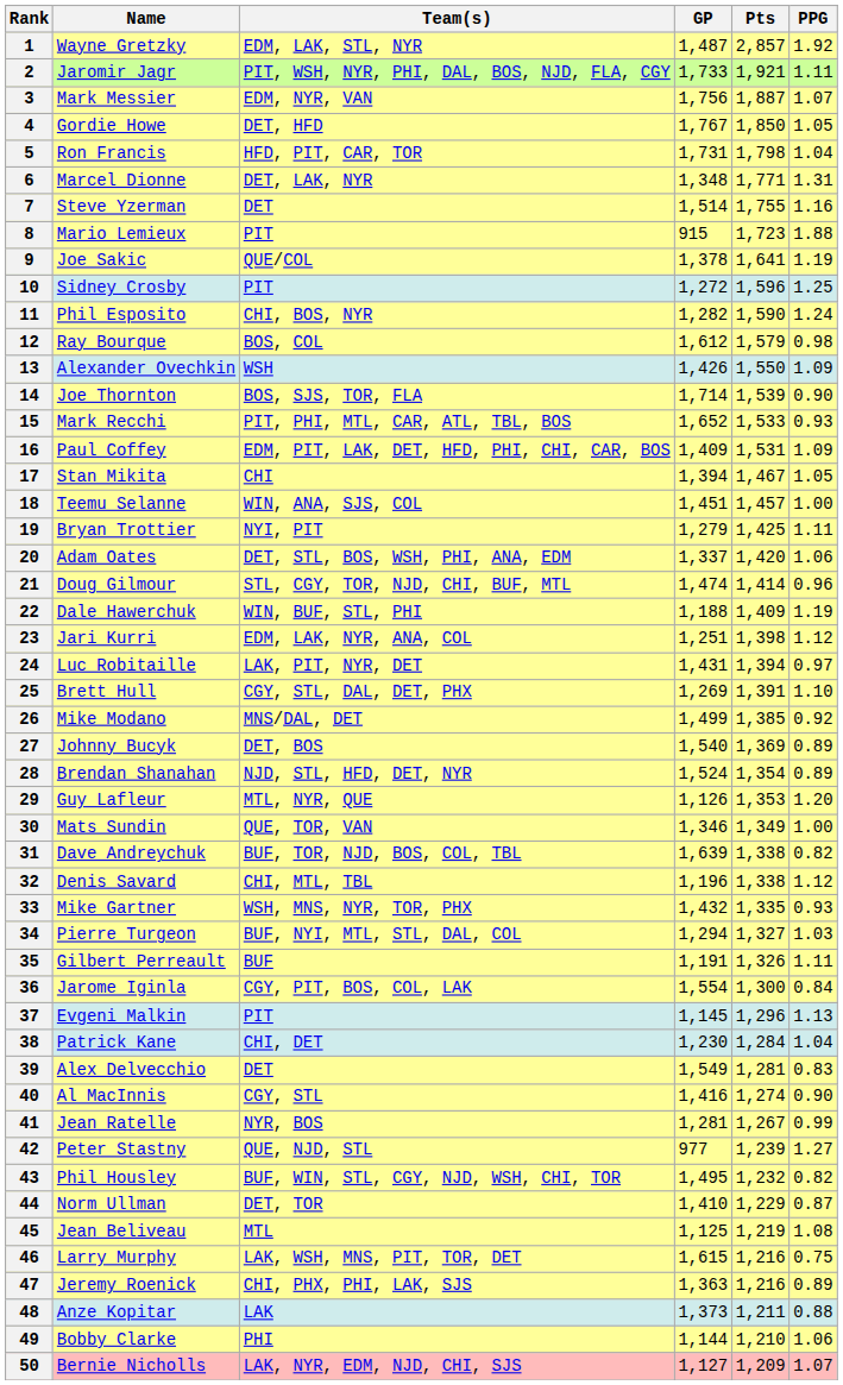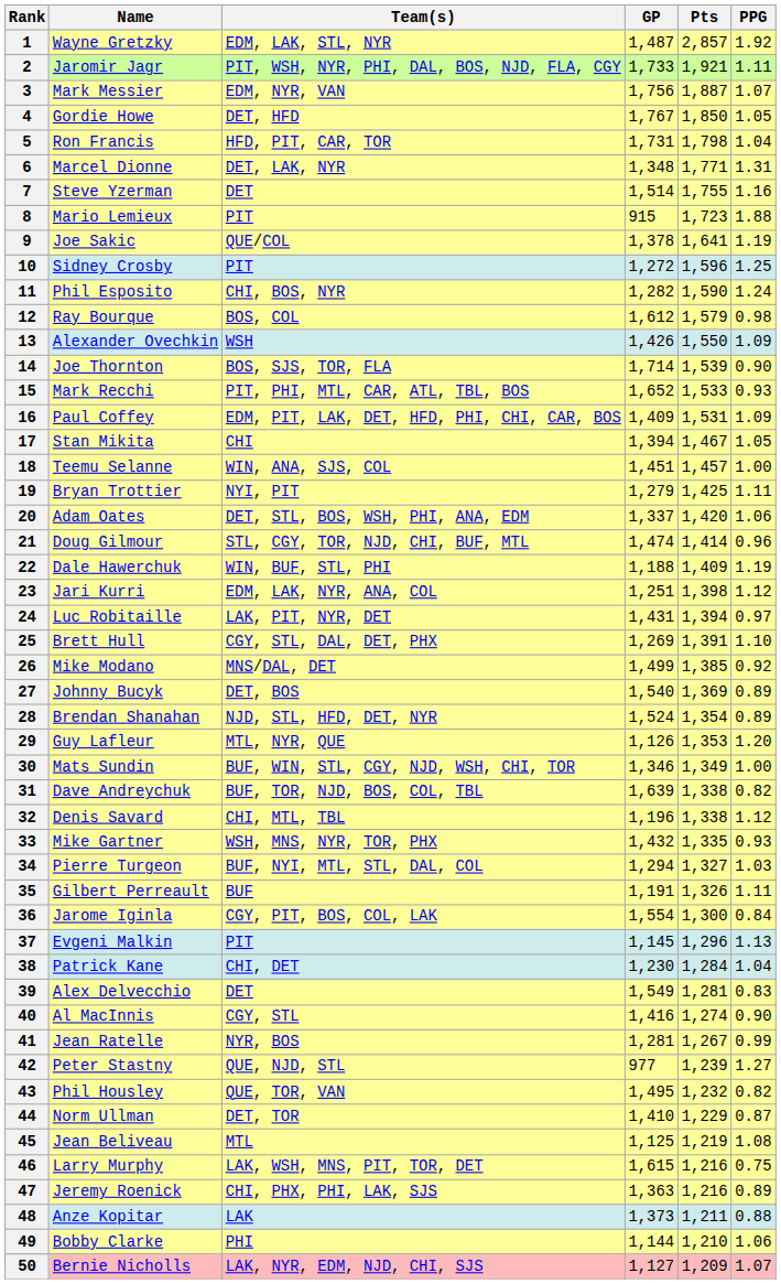 <table class="wikitable sortable" id="Table3">
 <tr style="background:#e0e0e0; text-align:center;">
 <th>Rank</th>
 <th class="unsortable">Name</th>
 <th class="unsortable">Team(s)</th>
 <th>GP</th>
 <th>Pts</th>
 <th>PPG</th>
 </tr>
 <tr style="background:#ffff99;">
 <th>1</th>
 <td><a href='#'>Wayne Gretzky</a></td>
 <td><a href='#'>EDM</a>, <a href='#'>LAK</a>, <a href='#'>STL</a>, <a href='#'>NYR</a></td>
 <td>1,487</td>
 <td>2,857</td>
 <td>1.92</td>
 </tr>
 <tr style="background:#CCFF99;">
 <th>2</th>
 <td><a href='#'>Jaromir Jagr</a></td>
 <td><a href='#'>PIT</a>, <a href='#'>WSH</a>, <a href='#'>NYR</a>, <a href='#'>PHI</a>, <a href='#'>DAL</a>, <a href='#'>BOS</a>, <a href='#'>NJD</a>, <a href='#'>FLA</a>, <a href='#'>CGY</a></td>
 <td>1,733</td>
 <td>1,921</td>
 <td>1.11</td>
 </tr>
 <tr style="background:#ffff99;">
 <th>3</th>
 <td><a href='#'>Mark Messier</a></td>
 <td><a href='#'>EDM</a>, <a href='#'>NYR</a>, <a href='#'>VAN</a></td>
 <td>1,756</td>
 <td>1,887</td>
 <td>1.07</td>
 </tr>
 <tr style="background:#ffff99;">
 <th>4</th>
 <td><a href='#'>Gordie Howe</a></td>
 <td><a href='#'>DET</a>, <a href='#'>HFD</a></td>
 <td>1,767</td>
 <td>1,850</td>
 <td>1.05</td>
 </tr>
 <tr style="background:#ffff99;">
 <th>5</th>
 <td><a href='#'>Ron Francis</a></td>
 <td><a href='#'>HFD</a>, <a href='#'>PIT</a>, <a href='#'>CAR</a>, <a href='#'>TOR</a></td>
 <td>1,731</td>
 <td>1,798</td>
 <td>1.04</td>
 </tr>
 <tr style="background:#ffff99;">
 <th>6</th>
 <td><a href='#'>Marcel Dionne</a></td>
 <td><a href='#'>DET</a>, <a href='#'>LAK</a>, <a href='#'>NYR</a></td>
 <td>1,348</td>
 <td>1,771</td>
 <td>1.31</td>
 </tr>
 <tr style="background:#ffff99;">
 <th>7</th>
 <td><a href='#'>Steve Yzerman</a></td>
 <td><a href='#'>DET</a></td>
 <td>1,514</td>
 <td>1,755</td>
 <td>1.16</td>
 </tr>
 <tr style="background:#ffff99;">
 <th>8</th>
 <td><a href='#'>Mario Lemieux</a></td>
 <td><a href='#'>PIT</a></td>
 <td>915</td>
 <td>1,723</td>
 <td>1.88</td>
 </tr>
 <tr style="background:#ffff99;">
 <th>9</th>
 <td><a href='#'>Joe Sakic</a></td>
 <td><a href='#'>QUE</a>/<a href='#'>COL</a></td>
 <td>1,378</td>
 <td>1,641</td>
 <td>1.19</td>
 </tr>
 <tr style="background:#CFECEC;">
 <th>10</th>
 <td><a href='#'>Sidney Crosby</a></td>
 <td><a href='#'>PIT</a></td>
 <td>1,272</td>
 <td>1,596</td>
 <td>1.25</td>
 </tr>
 <tr style="background:#ffff99;">
 <th>11</th>
 <td><a href='#'>Phil Esposito</a></td>
 <td><a href='#'>CHI</a>, <a href='#'>BOS</a>, <a href='#'>NYR</a></td>
 <td>1,282</td>
 <td>1,590</td>
 <td>1.24</td>
 </tr>
 <tr style="background:#ffff99;">
 <th>12</th>
 <td><a href='#'>Ray Bourque</a></td>
 <td><a href='#'>BOS</a>, <a href='#'>COL</a></td>
 <td>1,612</td>
 <td>1,579</td>
 <td>0.98</td>
 </tr>
 <tr style="background:#CFECEC;">
 <th>13</th>
 <td><a href='#'>Alexander Ovechkin</a></td>
 <td><a href='#'>WSH</a></td>
 <td>1,426</td>
 <td>1,550</td>
 <td>1.09</td>
 </tr>
 <tr style="background:#ffff99;">
 <th>14</th>
 <td><a href='#'>Joe Thornton</a></td>
 <td><a href='#'>BOS</a>, <a href='#'>SJS</a>, <a href='#'>TOR</a>, <a href='#'>FLA</a></td>
 <td>1,714</td>
 <td>1,539</td>
 <td>0.90</td>
 </tr>
 <tr style="background:#ffff99;">
 <th>15</th>
 <td><a href='#'>Mark Recchi</a></td>
 <td><a href='#'>PIT</a>, <a href='#'>PHI</a>, <a href='#'>MTL</a>, <a href='#'>CAR</a>, <a href='#'>ATL</a>, <a href='#'>TBL</a>, <a href='#'>BOS</a></td>
 <td>1,652</td>
 <td>1,533</td>
 <td>0.93</td>
 </tr>
 <tr style="background:#ffff99;">
 <th>16</th>
 <td><a href='#'>Paul Coffey</a></td>
 <td><a href='#'>EDM</a>, <a href='#'>PIT</a>, <a href='#'>LAK</a>, <a href='#'>DET</a>, <a href='#'>HFD</a>, <a href='#'>PHI</a>, <a href='#'>CHI</a>, <a href='#'>CAR</a>, <a href='#'>BOS</a></td>
 <td>1,409</td>
 <td>1,531</td>
 <td>1.09</td>
 </tr>
 <tr style="background:#ffff99;">
 <th>17</th>
 <td><a href='#'>Stan Mikita</a></td>
 <td><a href='#'>CHI</a></td>
 <td>1,394</td>
 <td>1,467</td>
 <td>1.05</td>
 </tr>
 <tr style="background:#ffff99;">
 <th>18</th>
 <td><a href='#'>Teemu Selanne</a></td>
 <td><a href='#'>WIN</a>, <a href='#'>ANA</a>, <a href='#'>SJS</a>, <a href='#'>COL</a></td>
 <td>1,451</td>
 <td>1,457</td>
 <td>1.00</td>
 </tr>
 <tr style="background:#ffff99;">
 <th>19</th>
 <td><a href='#'>Bryan Trottier</a></td>
 <td><a href='#'>NYI</a>, <a href='#'>PIT</a></td>
 <td>1,279</td>
 <td>1,425</td>
 <td>1.11</td>
 </tr>
 <tr style="background:#ffff99;">
 <th>20</th>
 <td><a href='#'>Adam Oates</a></td>
 <td><a href='#'>DET</a>, <a href='#'>STL</a>, <a href='#'>BOS</a>, <a href='#'>WSH</a>, <a href='#'>PHI</a>, <a href='#'>ANA</a>, <a href='#'>EDM</a></td>
 <td>1,337</td>
 <td>1,420</td>
 <td>1.06</td>
 </tr>
 <tr style="background:#ffff99;">
 <th>21</th>
 <td><a href='#'>Doug Gilmour</a></td>
 <td><a href='#'>STL</a>, <a href='#'>CGY</a>, <a href='#'>TOR</a>, <a href='#'>NJD</a>, <a href='#'>CHI</a>, <a href='#'>BUF</a>, <a href='#'>MTL</a></td>
 <td>1,474</td>
 <td>1,414</td>
 <td>0.96</td>
 </tr>
 <tr style="background:#ffff99;">
 <th>22</th>
 <td><a href='#'>Dale Hawerchuk</a></td>
 <td><a href='#'>WIN</a>, <a href='#'>BUF</a>, <a href='#'>STL</a>, <a href='#'>PHI</a></td>
 <td>1,188</td>
 <td>1,409</td>
 <td>1.19</td>
 </tr>
 <tr style="background:#ffff99;">
 <th>23</th>
 <td><a href='#'>Jari Kurri</a></td>
 <td><a href='#'>EDM</a>, <a href='#'>LAK</a>, <a href='#'>NYR</a>, <a href='#'>ANA</a>, <a href='#'>COL</a></td>
 <td>1,251</td>
 <td>1,398</td>
 <td>1.12</td>
 </tr>
 <tr style="background:#ffff99;">
 <th>24</th>
 <td><a href='#'>Luc Robitaille</a></td>
 <td><a href='#'>LAK</a>, <a href='#'>PIT</a>, <a href='#'>NYR</a>, <a href='#'>DET</a></td>
 <td>1,431</td>
 <td>1,394</td>
 <td>0.97</td>
 </tr>
 <tr style="background:#ffff99;">
 <th>25</th>
 <td><a href='#'>Brett Hull</a></td>
 <td><a href='#'>CGY</a>, <a href='#'>STL</a>, <a href='#'>DAL</a>, <a href='#'>DET</a>, <a href='#'>PHX</a></td>
 <td>1,269</td>
 <td>1,391</td>
 <td>1.10</td>
 </tr>
 <tr style="background:#ffff99;">
 <th>26</th>
 <td><a href='#'>Mike Modano</a></td>
 <td><a href='#'>MNS</a>/<a href='#'>DAL</a>, <a href='#'>DET</a></td>
 <td>1,499</td>
 <td>1,385</td>
 <td>0.92</td>
 </tr>
 <tr style="background:#ffff99;">
 <th>27</th>
 <td><a href='#'>Johnny Bucyk</a></td>
 <td><a href='#'>DET</a>, <a href='#'>BOS</a></td>
 <td>1,540</td>
 <td>1,369</td>
 <td>0.89</td>
 </tr>
 <tr style="background:#ffff99;">
 <th>28</th>
 <td><a href='#'>Brendan Shanahan</a></td>
 <td><a href='#'>NJD</a>, <a href='#'>STL</a>, <a href='#'>HFD</a>, <a href='#'>DET</a>, <a href='#'>NYR</a></td>
 <td>1,524</td>
 <td>1,354</td>
 <td>0.89</td>
 </tr>
 <tr style="background:#ffff99;">
 <th>29</th>
 <td><a href='#'>Guy Lafleur</a></td>
 <td><a href='#'>MTL</a>, <a href='#'>NYR</a>, <a href='#'>QUE</a></td>
 <td>1,126</td>
 <td>1,353</td>
 <td>1.20</td>
 </tr>
 <tr style="background:#ffff99;">
 <th>30</th>
 <td><a href='#'>Mats Sundin</a></td>
-<td><a href='#'>QUE</a>, <a href='#'>TOR</a>, <a href='#'>VAN</a></td>
+<td><a href='#'>BUF</a>, <a href='#'>WIN</a>, <a href='#'>STL</a>, <a href='#'>CGY</a>, <a href='#'>NJD</a>, <a href='#'>WSH</a>, <a href='#'>CHI</a>, <a href='#'>TOR</a></td>
 <td>1,346</td>
 <td>1,349</td>
 <td>1.00</td>
 </tr>
 <tr style="background:#ffff99;">
 <th>31</th>
 <td><a href='#'>Dave Andreychuk</a></td>
 <td><a href='#'>BUF</a>, <a href='#'>TOR</a>, <a href='#'>NJD</a>, <a href='#'>BOS</a>, <a href='#'>COL</a>, <a href='#'>TBL</a></td>
 <td>1,639</td>
 <td>1,338</td>
 <td>0.82</td>
 </tr>
 <tr style="background:#ffff99;">
 <th>32</th>
 <td><a href='#'>Denis Savard</a></td>
 <td><a href='#'>CHI</a>, <a href='#'>MTL</a>, <a href='#'>TBL</a></td>
 <td>1,196</td>
 <td>1,338</td>
 <td>1.12</td>
 </tr>
 <tr style="background:#ffff99;">
 <th>33</th>
 <td><a href='#'>Mike Gartner</a></td>
 <td><a href='#'>WSH</a>, <a href='#'>MNS</a>, <a href='#'>NYR</a>, <a href='#'>TOR</a>, <a href='#'>PHX</a></td>
 <td>1,432</td>
 <td>1,335</td>
 <td>0.93</td>
 </tr>
 <tr style="background:#FFFF99;">
 <th>34</th>
 <td><a href='#'>Pierre Turgeon</a></td>
 <td><a href='#'>BUF</a>, <a href='#'>NYI</a>, <a href='#'>MTL</a>, <a href='#'>STL</a>, <a href='#'>DAL</a>, <a href='#'>COL</a></td>
 <td>1,294</td>
 <td>1,327</td>
 <td>1.03</td>
 </tr>
 <tr style="background:#FFFF99;">
 <th>35</th>
 <td><a href='#'>Gilbert Perreault</a></td>
 <td><a href='#'>BUF</a></td>
 <td>1,191</td>
 <td>1,326</td>
 <td>1.11</td>
 </tr>
 <tr style="background:#FFFF99;">
 <th>36</th>
 <td><a href='#'>Jarome Iginla</a></td>
 <td><a href='#'>CGY</a>, <a href='#'>PIT</a>, <a href='#'>BOS</a>, <a href='#'>COL</a>, <a href='#'>LAK</a></td>
 <td>1,554</td>
 <td>1,300</td>
 <td>0.84</td>
 </tr>
 <tr style="background:#CFECEC;">
 <th>37</th>
 <td><a href='#'>Evgeni Malkin</a></td>
 <td><a href='#'>PIT</a></td>
 <td>1,145</td>
 <td>1,296</td>
 <td>1.13</td>
 </tr>
 <tr style="background:#CFECEC;">
 <th>38</th>
 <td><a href='#'>Patrick Kane</a></td>
 <td><a href='#'>CHI</a>, <a href='#'>DET</a></td>
 <td>1,230</td>
 <td>1,284</td>
 <td>1.04</td>
 </tr>
 <tr style="background:#ffff99;">
 <th>39</th>
 <td><a href='#'>Alex Delvecchio</a></td>
 <td><a href='#'>DET</a></td>
 <td>1,549</td>
 <td>1,281</td>
 <td>0.83</td>
 </tr>
 <tr style="background:#ffff99;">
 <th>40</th>
 <td><a href='#'>Al MacInnis</a></td>
 <td><a href='#'>CGY</a>, <a href='#'>STL</a></td>
 <td>1,416</td>
 <td>1,274</td>
 <td>0.90</td>
 </tr>
 <tr style="background:#ffff99;">
 <th>41</th>
 <td><a href='#'>Jean Ratelle</a></td>
 <td><a href='#'>NYR</a>, <a href='#'>BOS</a></td>
 <td>1,281</td>
 <td>1,267</td>
 <td>0.99</td>
 </tr>
 <tr style="background:#ffff99;">
 <th>42</th>
 <td><a href='#'>Peter Stastny</a></td>
 <td><a href='#'>QUE</a>, <a href='#'>NJD</a>, <a href='#'>STL</a></td>
 <td>977</td>
 <td>1,239</td>
 <td>1.27</td>
 </tr>
 <tr style="background:#ffff99;">
 <th>43</th>
 <td><a href='#'>Phil Housley</a></td>
-<td><a href='#'>BUF</a>, <a href='#'>WIN</a>, <a href='#'>STL</a>, <a href='#'>CGY</a>, <a href='#'>NJD</a>, <a href='#'>WSH</a>, <a href='#'>CHI</a>, <a href='#'>TOR</a></td>
+<td><a href='#'>QUE</a>, <a href='#'>TOR</a>, <a href='#'>VAN</a></td>
 <td>1,495</td>
 <td>1,232</td>
 <td>0.82</td>
 </tr>
 <tr style="background:#ffff99;">
 <th>44</th>
 <td><a href='#'>Norm Ullman</a></td>
 <td><a href='#'>DET</a>, <a href='#'>TOR</a></td>
 <td>1,410</td>
 <td>1,229</td>
 <td>0.87</td>
 </tr>
 <tr style="background:#ffff99;">
 <th>45</th>
 <td><a href='#'>Jean Beliveau</a></td>
 <td><a href='#'>MTL</a></td>
 <td>1,125</td>
 <td>1,219</td>
 <td>1.08</td>
 </tr>
 <tr style="background:#ffff99;">
 <th>46</th>
 <td><a href='#'>Larry Murphy</a></td>
 <td><a href='#'>LAK</a>, <a href='#'>WSH</a>, <a href='#'>MNS</a>, <a href='#'>PIT</a>, <a href='#'>TOR</a>, <a href='#'>DET</a></td>
 <td>1,615</td>
 <td>1,216</td>
 <td>0.75</td>
 </tr>
 <tr style="background:#ffff99;">
 <th>47</th>
 <td><a href='#'>Jeremy Roenick</a></td>
 <td><a href='#'>CHI</a>, <a href='#'>PHX</a>, <a href='#'>PHI</a>, <a href='#'>LAK</a>, <a href='#'>SJS</a></td>
 <td>1,363</td>
 <td>1,216</td>
 <td>0.89</td>
 </tr>
 <tr style="background:#CFECEC;">
 <th>48</th>
 <td><a href='#'>Anze Kopitar</a></td>
 <td><a href='#'>LAK</a></td>
 <td>1,373</td>
 <td>1,211</td>
 <td>0.88</td>
 </tr>
 <tr style="background:#ffff99;">
 <th>49</th>
 <td><a href='#'>Bobby Clarke</a></td>
 <td><a href='#'>PHI</a></td>
 <td>1,144</td>
 <td>1,210</td>
 <td>1.06</td>
 </tr>
 <tr style="background:#ffbbbb;">
 <th>50</th>
 <td><a href='#'>Bernie Nicholls</a></td>
 <td><a href='#'>LAK</a>, <a href='#'>NYR</a>, <a href='#'>EDM</a>, <a href='#'>NJD</a>, <a href='#'>CHI</a>, <a href='#'>SJS</a></td>
 <td>1,127</td>
 <td>1,209</td>
 <td>1.07</td>
 </tr>
 <tr style="background:#ffbbbb;">
 </tr>
 </table>
